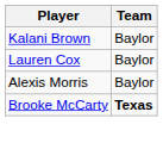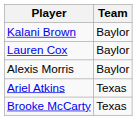 <table class="wikitable">
 <tr>
 <th>Player</th>
 <th>Team</th>
 </tr>
 <tr>
 <td><a href='#'>Kalani Brown</a></td>
 <td>Baylor</td>
 </tr>
 <tr>
 <td><a href='#'>Lauren Cox</a></td>
 <td>Baylor</td>
 </tr>
 <tr>
 <td>Alexis Morris</td>
 <td>Baylor</td>
 </tr>
 <tr>
+<td><a href='#'>Ariel Atkins</a></td>
+<td>Texas</td>
+</tr>
+<tr>
 <td><a href='#'>Brooke McCarty</a></td>
-<td><strong>Texas</strong></td>
+<td>Texas</td>
 </tr>
 </table>
